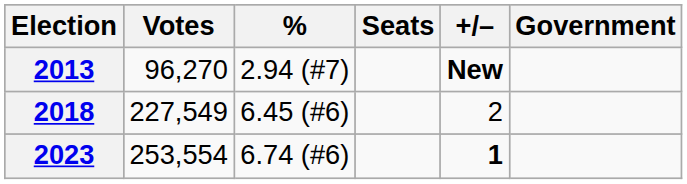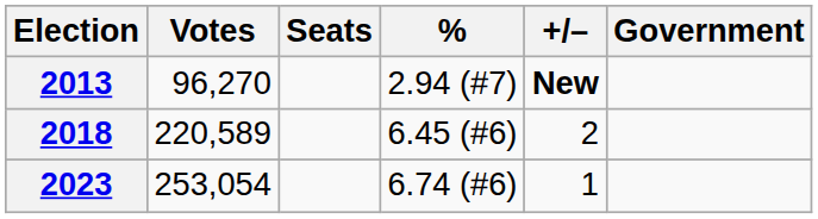 <table class=wikitable style="text-align: right;">
 <tr>
 <th>Election</th>
 <th>Votes</th>
+<th>Seats</th>
 <th>%</th>
-<th>Seats</th>
 <th>+/–</th>
 <th>Government</th>
 </tr>
 <tr>
 <th><a href='#'>2013</a></th>
 <td>96,270</td>
+<td></td>
 <td>2.94 (#7)</td>
-<td></td>
 <td><strong>New</strong></td>
 <td></td>
 </tr>
 <tr>
 <th><a href='#'>2018</a></th>
-<td>227,549</td>
+<td>220,589</td>
+<td></td>
 <td>6.45 (#6)</td>
-<td></td>
 <td> 2</td>
 <td></td>
 </tr>
 <tr>
 <th><a href='#'>2023</a></th>
-<td>253,554</td>
+<td>253,054</td>
+<td></td>
 <td>6.74 (#6)</td>
-<td></td>
-<td><strong> 1</strong></td>
+<td> 1</td>
 <td></td>
 </tr>
 </table>
